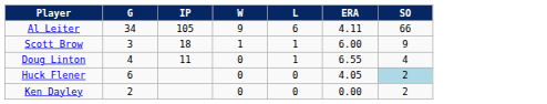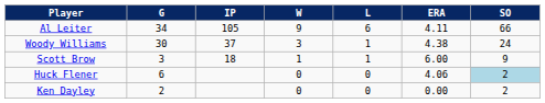 <table class="wikitable sortable">
 <tr>
 <th style="background:#072764;color:white;" width="16%">Player</th>
 <th style="background:#072764;color:white;" width="9%">G</th>
 <th style="background:#072764;color:white;" width="9%">IP</th>
 <th style="background:#072764;color:white;" width="9%">W</th>
 <th style="background:#072764;color:white;" width="9%">L</th>
 <th style="background:#072764;color:white;" width="9%">ERA</th>
 <th style="background:#072764;color:white;" width="9%">SO</th>
 </tr>
 <tr align="center">
 <td><a href='#'>Al Leiter</a></td>
 <td>34</td>
 <td>105</td>
 <td>9</td>
 <td>6</td>
 <td>4.11</td>
 <td>66</td>
 </tr>
 <tr align="center">
+<td><a href='#'>Woody Williams</a></td>
+<td>30</td>
+<td>37</td>
+<td>3</td>
+<td>1</td>
+<td>4.38</td>
+<td>24</td>
+</tr>
+<tr align="center">
 <td><a href='#'>Scott Brow</a></td>
 <td>3</td>
 <td>18</td>
 <td>1</td>
 <td>1</td>
 <td>6.00</td>
 <td>9</td>
 </tr>
 <tr align="center">
-<td><a href='#'>Doug Linton</a></td>
-<td>4</td>
-<td>11</td>
-<td>0</td>
-<td>1</td>
-<td>6.55</td>
-<td>4</td>
-</tr>
-<tr align="center">
 <td><a href='#'>Huck Flener</a></td>
 <td>6</td>
 <td></td>
 <td>0</td>
 <td>0</td>
-<td>4.05</td>
+<td>4.06</td>
 <td style="background: lightblue;">2</td>
 </tr>
 <tr align="center">
 <td><a href='#'>Ken Dayley</a></td>
 <td>2</td>
 <td></td>
 <td>0</td>
 <td>0</td>
 <td>0.00</td>
 <td>2</td>
 </tr>
 </table>
